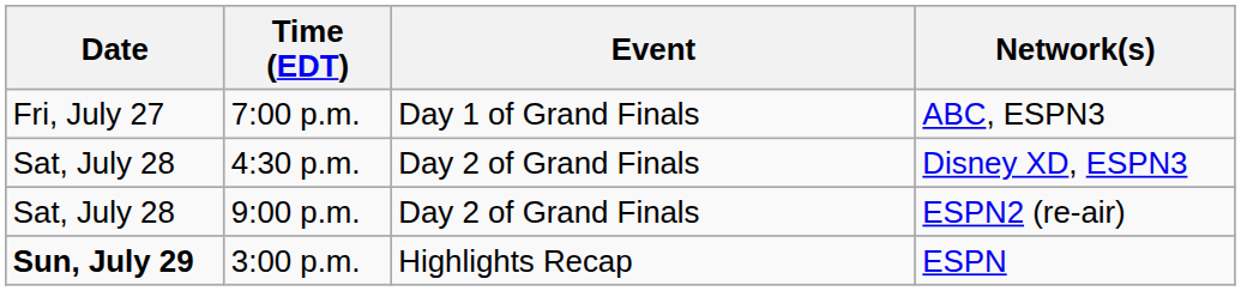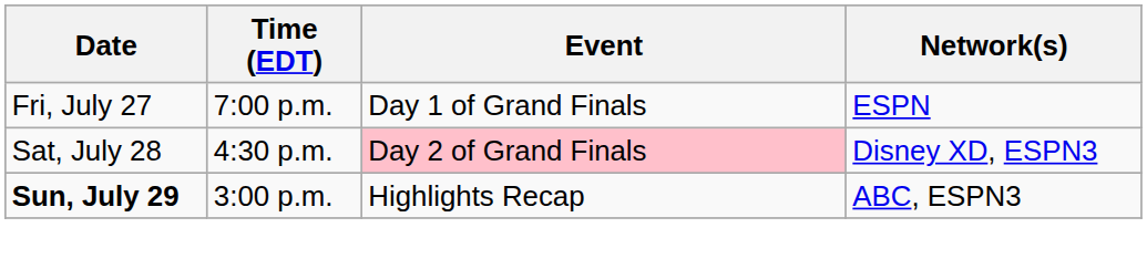 <table class="wikitable" style="font-size: 95%;">
 <tr>
 <th style="width: 100px;">Date</th>
 <th style="width:  75px;">Time (<a href='#'>EDT</a>)</th>
 <th style="width: 250px;">Event</th>
 <th style="width: 150px;">Network(s)</th>
 </tr>
 <tr>
 <td>Fri, July 27</td>
 <td>7:00 p.m.</td>
 <td>Day 1 of Grand Finals</td>
-<td><a href='#'>ABC</a>, ESPN3</td>
+<td><a href='#'>ESPN</a></td>
 </tr>
 <tr>
 <td>Sat, July 28</td>
 <td>4:30 p.m.</td>
-<td>Day 2 of Grand Finals</td>
+<td style="background: pink;">Day 2 of Grand Finals</td>
 <td><a href='#'>Disney XD</a>, <a href='#'>ESPN3</a></td>
-</tr>
-<tr>
-<td>Sat, July 28</td>
-<td>9:00 p.m.</td>
-<td>Day 2 of Grand Finals</td>
-<td><a href='#'>ESPN2</a> (re-air)</td>
 </tr>
 <tr>
 <td><strong>Sun, July 29</strong></td>
 <td>3:00 p.m.</td>
 <td>Highlights Recap</td>
-<td><a href='#'>ESPN</a></td>
+<td><a href='#'>ABC</a>, ESPN3</td>
 </tr>
 </table>
